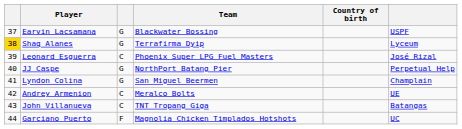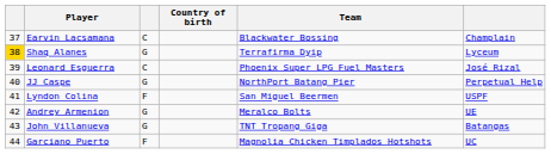 <table class="wikitable plainrowheaders" style="text-align:left; font-size:95%;">
 <tr>
 <th scope="col" style="width:20px;"></th>
 <th scope="col" style="width:150px;">Player</th>
 <th scope="col" style="width:20px;"></th>
+<th scope="col" style="width:100px;">Country of birth</th>
 <th scope="col" style="width:300px;">Team</th>
-<th scope="col" style="width:100px;">Country of birth</th>
 <th scope="col"></th>
 </tr>
 <tr>
 <td align=center>37</td>
 <td><a href='#'>Earvin Lacsamana</a></td>
-<td>G</td>
+<td>C</td>
+<td></td>
 <td><a href='#'>Blackwater Bossing</a></td>
-<td></td>
-<td><a href='#'>USPF</a></td>
+<td><a href='#'>Champlain</a></td>
 </tr>
 <tr>
 <td align=center style="background: gold;">38</td>
 <td><a href='#'>Shaq Alanes</a></td>
 <td>G</td>
+<td></td>
 <td><a href='#'>Terrafirma Dyip</a></td>
-<td></td>
 <td><a href='#'>Lyceum</a></td>
 </tr>
 <tr>
 <td align=center>39</td>
 <td><a href='#'>Leonard Esguerra</a></td>
 <td>C</td>
+<td></td>
 <td><a href='#'>Phoenix Super LPG Fuel Masters</a></td>
-<td></td>
 <td><a href='#'>José Rizal</a></td>
 </tr>
 <tr>
 <td align=center>40</td>
 <td><a href='#'>JJ Caspe</a></td>
 <td>G</td>
+<td></td>
 <td><a href='#'>NorthPort Batang Pier</a></td>
-<td></td>
 <td><a href='#'>Perpetual Help</a></td>
 </tr>
 <tr>
 <td align=center>41</td>
 <td><a href='#'>Lyndon Colina</a></td>
-<td>G</td>
+<td>F</td>
+<td></td>
 <td><a href='#'>San Miguel Beermen</a></td>
-<td></td>
-<td><a href='#'>Champlain</a></td>
+<td><a href='#'>USPF</a></td>
 </tr>
 <tr>
 <td align=center>42</td>
 <td><a href='#'>Andrey Armenion</a></td>
-<td>C</td>
+<td>G</td>
+<td></td>
 <td><a href='#'>Meralco Bolts</a></td>
-<td></td>
 <td><a href='#'>UE</a></td>
 </tr>
 <tr>
 <td align=center>43</td>
 <td><a href='#'>John Villanueva</a></td>
-<td>C</td>
+<td>G</td>
+<td></td>
 <td><a href='#'>TNT Tropang Giga</a></td>
-<td></td>
 <td><a href='#'>Batangas</a></td>
 </tr>
 <tr>
 <td align=center>44</td>
 <td><a href='#'>Garciano Puerto</a></td>
 <td>F</td>
+<td></td>
 <td><a href='#'>Magnolia Chicken Timplados Hotshots</a></td>
-<td></td>
 <td><a href='#'>UC</a></td>
 </tr>
 </table>
